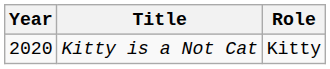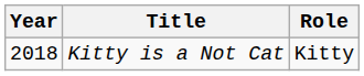 <table class="wikitable sortable">
 <tr>
 <th>Year</th>
 <th>Title</th>
 <th>Role</th>
 </tr>
 <tr>
-<td>2020</td>
+<td>2018</td>
 <td><em>Kitty is a Not Cat</em></td>
 <td>Kitty</td>
 </tr>
 </table>
